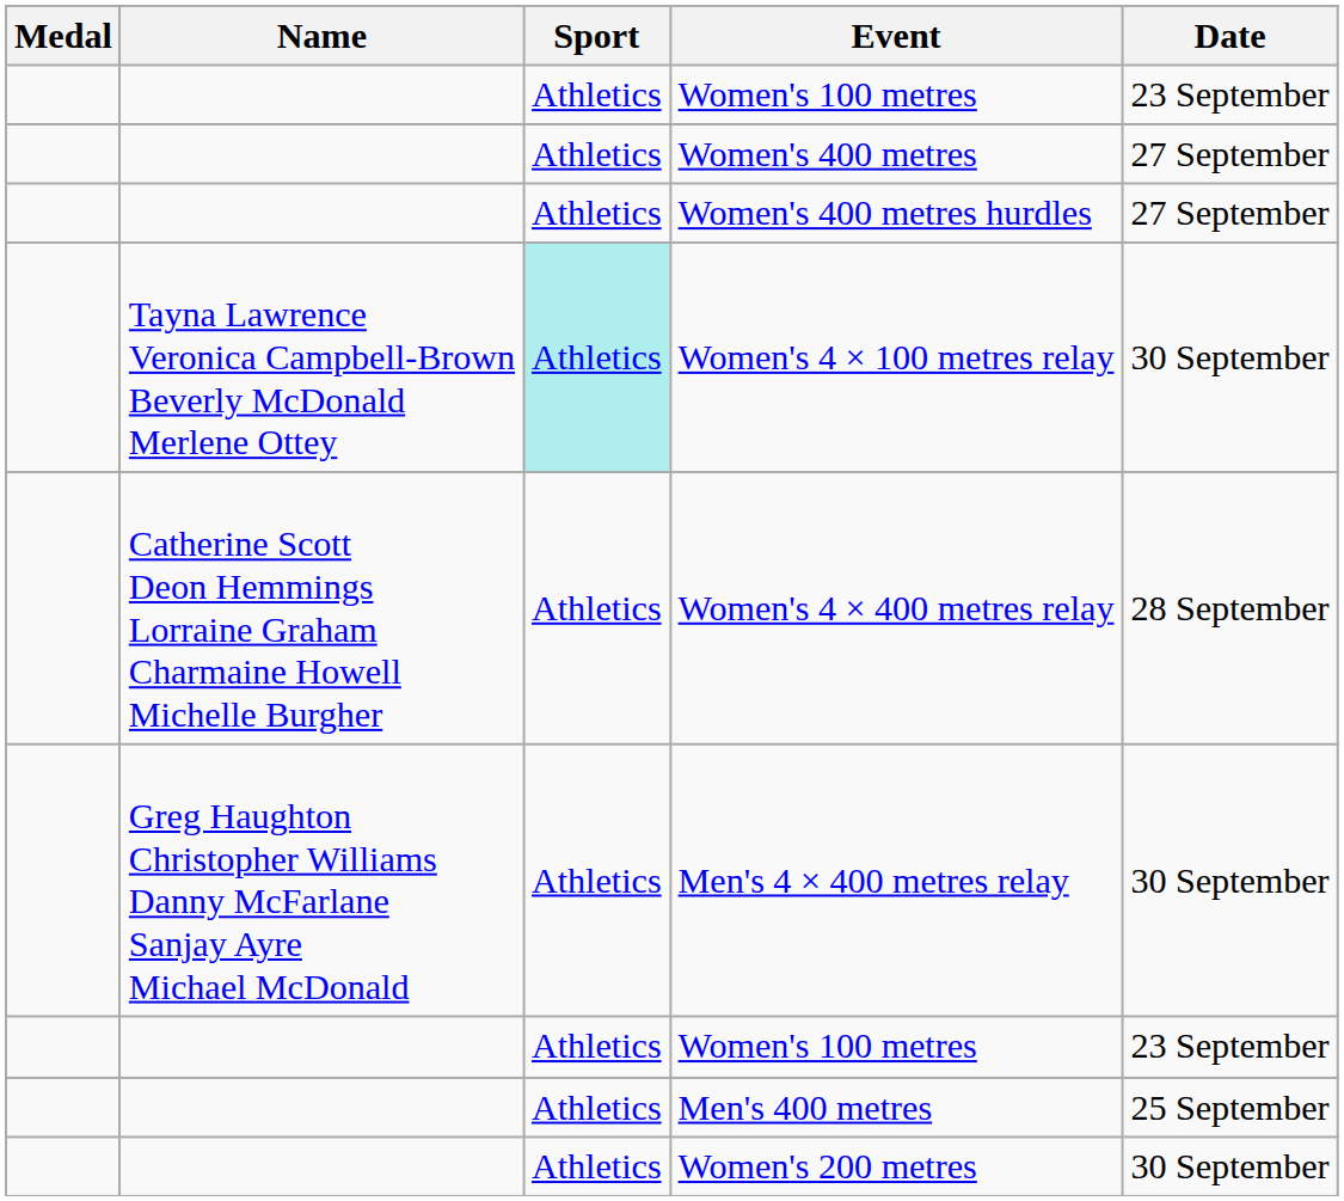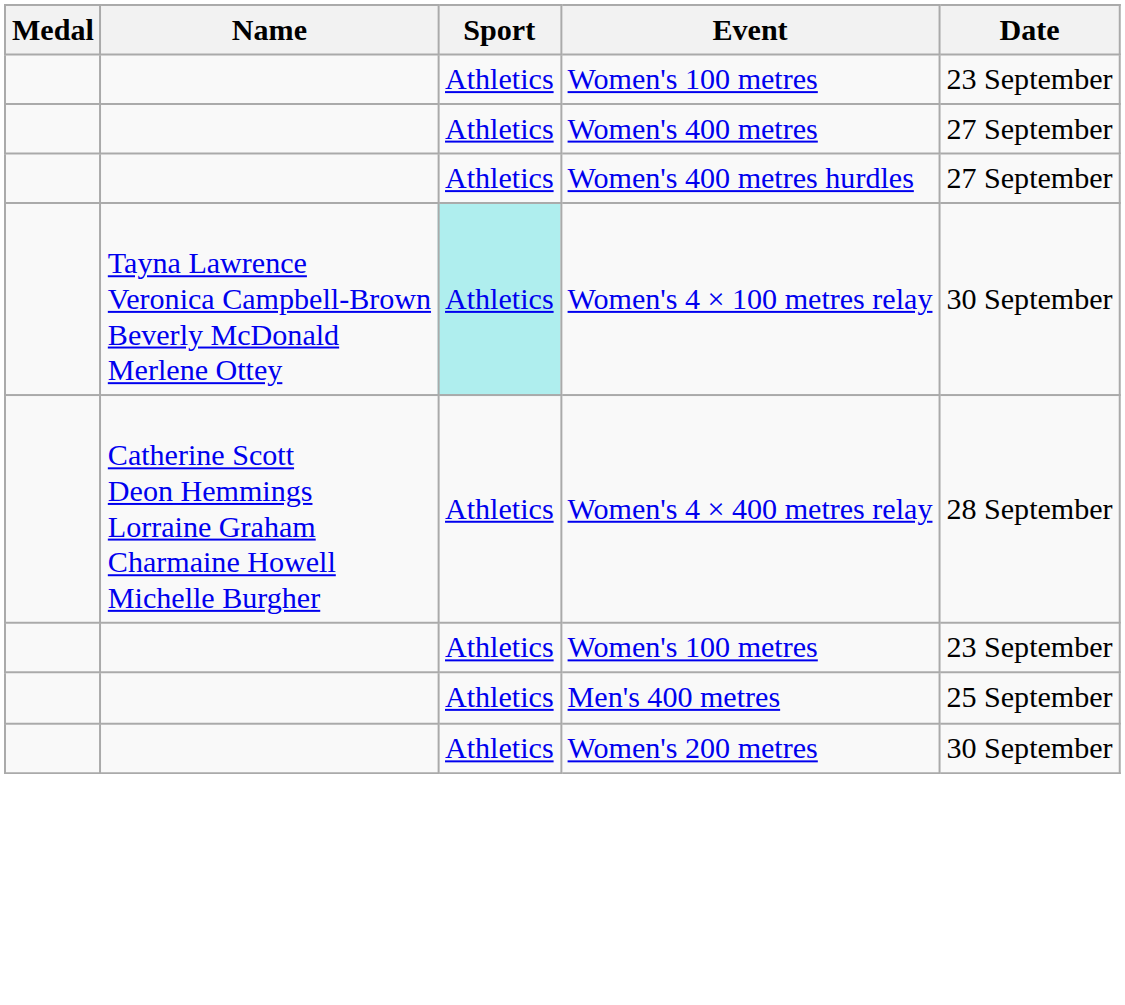 <table class="wikitable sortable" style="font-size:95%">
 <tr>
 <th>Medal</th>
 <th>Name</th>
 <th>Sport</th>
 <th>Event</th>
 <th>Date</th>
 </tr>
 <tr>
 <td></td>
 <td></td>
 <td><a href='#'>Athletics</a></td>
 <td><a href='#'>Women's 100 metres</a></td>
 <td>23 September</td>
 </tr>
 <tr>
 <td></td>
 <td></td>
 <td><a href='#'>Athletics</a></td>
 <td><a href='#'>Women's 400 metres</a></td>
 <td>27 September</td>
 </tr>
 <tr>
 <td></td>
 <td></td>
 <td><a href='#'>Athletics</a></td>
 <td><a href='#'>Women's 400 metres hurdles</a></td>
 <td>27 September</td>
 </tr>
 <tr>
 <td></td>
 <td><br><a href='#'>Tayna Lawrence</a><br><a href='#'>Veronica Campbell-Brown</a><br><a href='#'>Beverly McDonald</a><br><a href='#'>Merlene Ottey</a></td>
 <td style="background: paleturquoise;"><a href='#'>Athletics</a></td>
 <td><a href='#'>Women's 4 × 100 metres relay</a></td>
 <td>30 September</td>
 </tr>
 <tr>
 <td></td>
 <td><br><a href='#'>Catherine Scott</a><br><a href='#'>Deon Hemmings</a><br><a href='#'>Lorraine Graham</a><br><a href='#'>Charmaine Howell</a><br><a href='#'>Michelle Burgher</a></td>
 <td><a href='#'>Athletics</a></td>
 <td><a href='#'>Women's 4 × 400 metres relay</a></td>
 <td>28 September</td>
 </tr>
 <tr>
 <td></td>
-<td><br><a href='#'>Greg Haughton</a><br><a href='#'>Christopher Williams</a><br><a href='#'>Danny McFarlane</a><br><a href='#'>Sanjay Ayre</a><br><a href='#'>Michael McDonald</a></td>
-<td><a href='#'>Athletics</a></td>
-<td><a href='#'>Men's 4 × 400 metres relay</a></td>
-<td>30 September</td>
-</tr>
-<tr>
-<td></td>
 <td></td>
 <td><a href='#'>Athletics</a></td>
 <td><a href='#'>Women's 100 metres</a></td>
 <td>23 September</td>
 </tr>
 <tr>
 <td></td>
 <td></td>
 <td><a href='#'>Athletics</a></td>
 <td><a href='#'>Men's 400 metres</a></td>
 <td>25 September</td>
 </tr>
 <tr>
 <td></td>
 <td></td>
 <td><a href='#'>Athletics</a></td>
 <td><a href='#'>Women's 200 metres</a></td>
 <td>30 September</td>
 </tr>
 </table>
